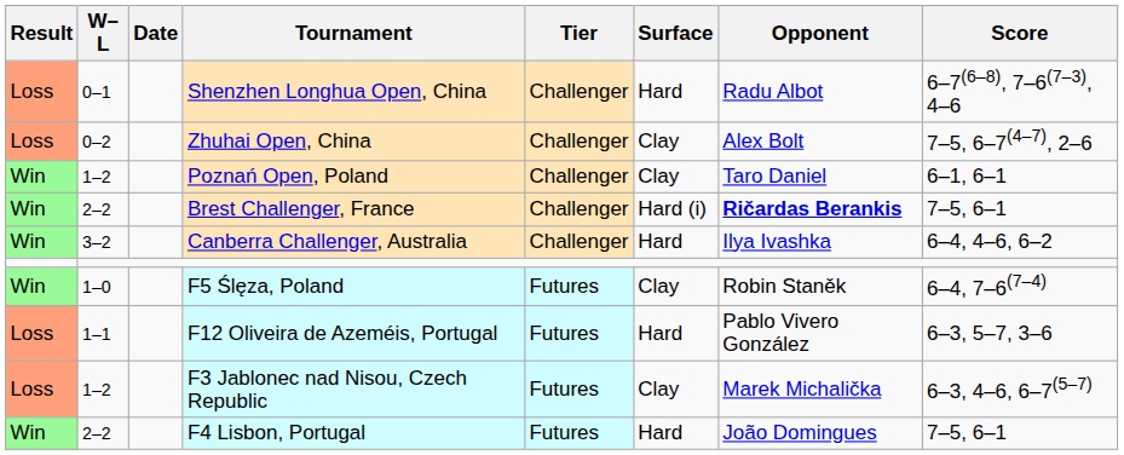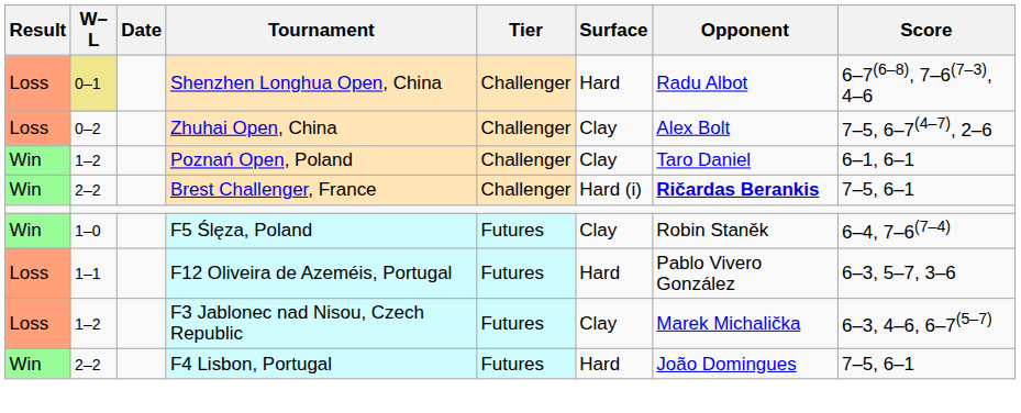 <table class="sortable wikitable">
 <tr>
 <th>Result</th>
 <th class="unsortable">W–L</th>
 <th>Date</th>
 <th>Tournament</th>
 <th>Tier</th>
 <th>Surface</th>
 <th>Opponent</th>
 <th class="unsortable">Score</th>
 </tr>
 <tr>
 <td style="background:#ffa07a;">Loss</td>
-<td><small>0–1</small></td>
+<td style="background: khaki;"><small>0–1</small></td>
 <td><a href='#'></a></td>
 <td style=background:moccasin><a href='#'>Shenzhen Longhua Open</a>, China</td>
 <td style=background:moccasin>Challenger</td>
 <td>Hard</td>
 <td> <a href='#'>Radu Albot</a></td>
 <td>6–7<sup>(6–8)</sup>, 7–6<sup>(7–3)</sup>, 4–6</td>
 </tr>
 <tr>
 <td style="background:#ffa07a;">Loss</td>
 <td><small>0–2</small></td>
 <td><a href='#'></a></td>
 <td style=background:moccasin><a href='#'>Zhuhai Open</a>, China</td>
 <td style=background:moccasin>Challenger</td>
 <td>Clay</td>
 <td> <a href='#'>Alex Bolt</a></td>
 <td>7–5, 6–7<sup>(4–7)</sup>, 2–6</td>
 </tr>
 <tr>
 <td style="background:#98fb98;">Win</td>
 <td><small>1–2</small></td>
 <td><a href='#'></a></td>
 <td style=background:moccasin><a href='#'>Poznań Open</a>, Poland</td>
 <td style=background:moccasin>Challenger</td>
 <td>Clay</td>
 <td> <a href='#'>Taro Daniel</a></td>
 <td>6–1, 6–1</td>
 </tr>
 <tr>
 <td style="background:#98fb98;">Win</td>
 <td><small>2–2</small></td>
 <td><a href='#'></a></td>
 <td style=background:moccasin><a href='#'>Brest Challenger</a>, France</td>
 <td style=background:moccasin>Challenger</td>
 <td>Hard (i)</td>
 <td><strong> <a href='#'>Ričardas Berankis</a></strong></td>
 <td>7–5, 6–1</td>
-</tr>
-<tr>
-<td style="background:#98fb98;">Win</td>
-<td><small>3–2</small></td>
-<td><a href='#'></a></td>
-<td style=background:moccasin><a href='#'>Canberra Challenger</a>, Australia</td>
-<td style=background:moccasin>Challenger</td>
-<td>Hard</td>
-<td> <a href='#'>Ilya Ivashka</a></td>
-<td>6–4, 4–6, 6–2</td>
 </tr>
 <tr>
 <td></td>
 </tr>
 <tr>
 <td style="background:#98fb98;">Win</td>
 <td><small>1–0</small></td>
 <td></td>
 <td style=background:#cffcff>F5 Ślęza, Poland</td>
 <td style=background:#cffcff>Futures</td>
 <td>Clay</td>
 <td> Robin Staněk</td>
 <td>6–4, 7–6<sup>(7–4)</sup></td>
 </tr>
 <tr>
 <td style="background:#ffa07a;">Loss</td>
 <td><small>1–1</small></td>
 <td></td>
 <td style=background:#cffcff>F12 Oliveira de Azeméis, Portugal</td>
 <td style=background:#cffcff>Futures</td>
 <td>Hard</td>
 <td> Pablo Vivero González</td>
 <td>6–3, 5–7, 3–6</td>
 </tr>
 <tr>
 <td style="background:#ffa07a;">Loss</td>
 <td><small>1–2</small></td>
 <td></td>
 <td style=background:#cffcff>F3 Jablonec nad Nisou, Czech Republic</td>
 <td style=background:#cffcff>Futures</td>
 <td>Clay</td>
 <td> <a href='#'>Marek Michalička</a></td>
 <td>6–3, 4–6, 6–7<sup>(5–7)</sup></td>
 </tr>
 <tr>
 <td style="background:#98fb98;">Win</td>
 <td><small>2–2</small></td>
 <td></td>
 <td style=background:#cffcff>F4 Lisbon, Portugal</td>
 <td style=background:#cffcff>Futures</td>
 <td>Hard</td>
 <td> <a href='#'>João Domingues</a></td>
 <td>7–5, 6–1</td>
 </tr>
 </table>
